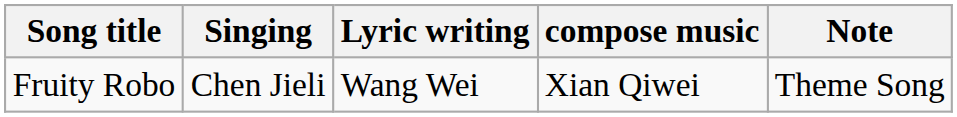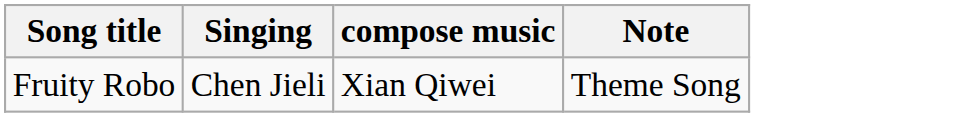 <table class="wikitable">
 <tr>
 <th>Song title</th>
 <th>Singing</th>
-<th>Lyric writing</th>
 <th>compose music</th>
 <th>Note</th>
 </tr>
 <tr>
 <td>Fruity Robo</td>
 <td>Chen Jieli</td>
-<td>Wang Wei</td>
 <td>Xian Qiwei</td>
 <td>Theme Song</td>
 </tr>
 </table>
